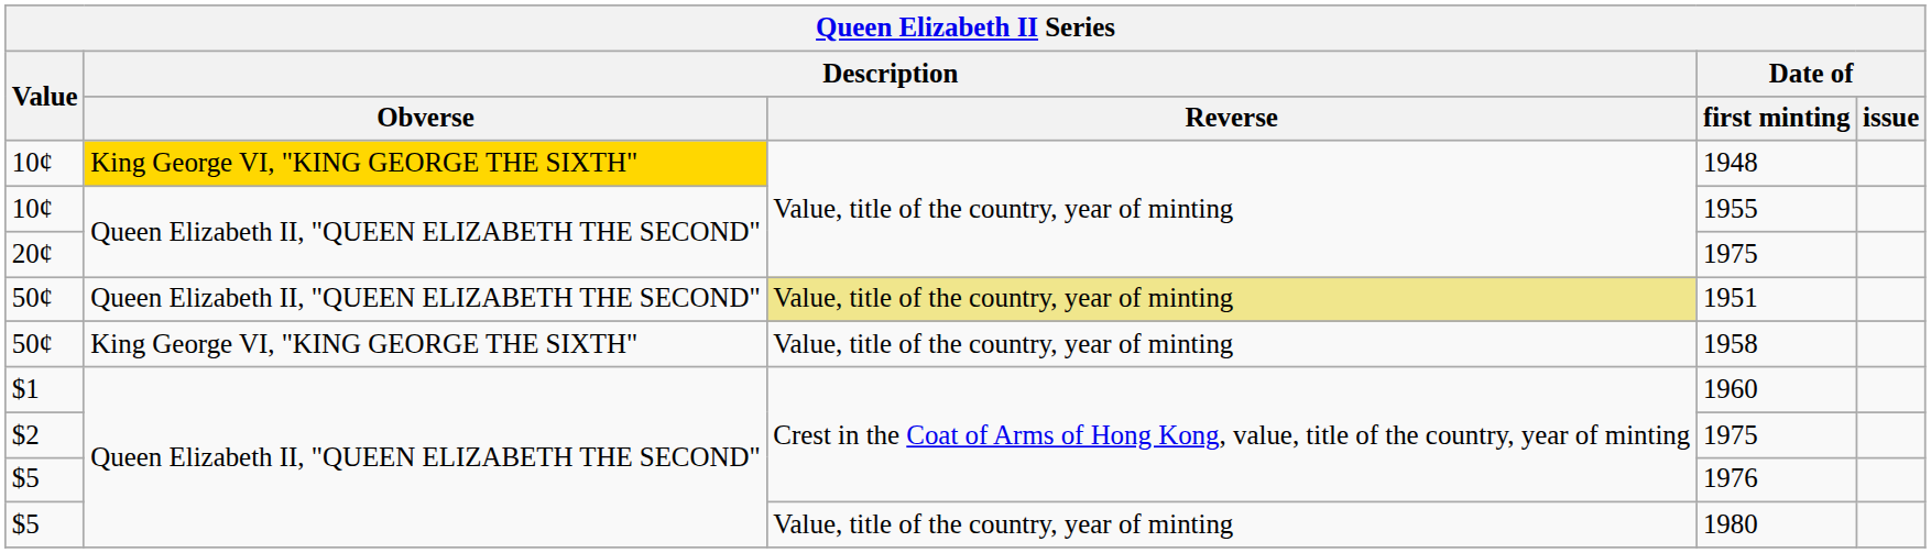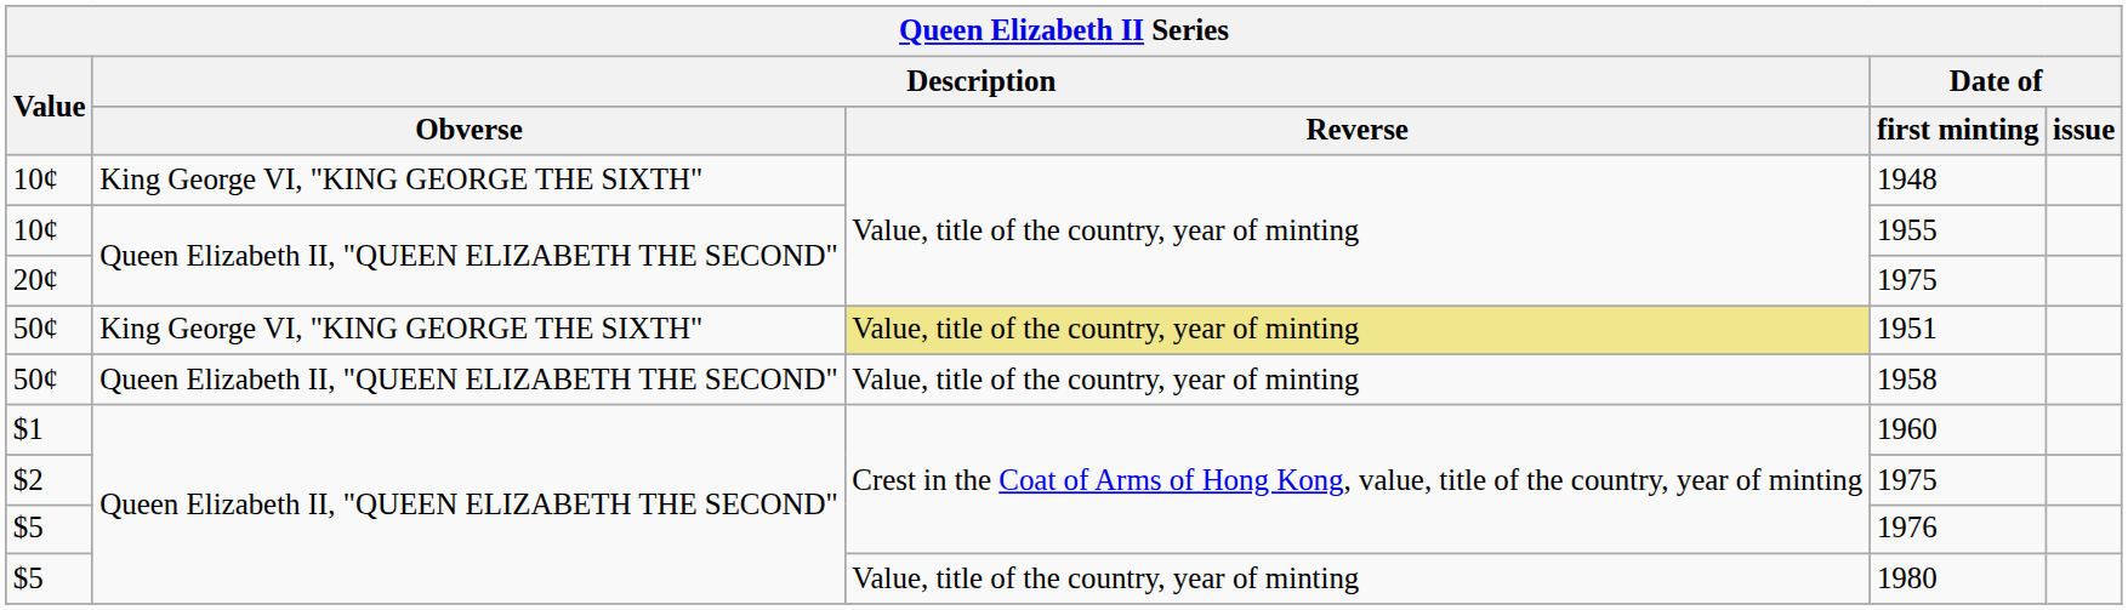 <table class="wikitable" style="font-size: 90%">
 <tr>
 <th colspan="5"><a href='#'>Queen Elizabeth II</a> Series</th>
 </tr>
 <tr>
 <th rowspan="2">Value</th>
 <th colspan="2">Description</th>
 <th colspan="2">Date of</th>
 </tr>
 <tr>
 <th>Obverse</th>
 <th>Reverse</th>
 <th>first minting</th>
 <th>issue</th>
 </tr>
 <tr>
 <td>10¢</td>
-<td style="background: gold;">King George VI, "KING GEORGE THE SIXTH"</td>
+<td>King George VI, "KING GEORGE THE SIXTH"</td>
 <td rowspan="3">Value, title of the country, year of minting</td>
 <td>1948</td>
 <td></td>
 </tr>
 <tr>
 <td>10¢</td>
 <td rowspan="2">Queen Elizabeth II, "QUEEN ELIZABETH THE SECOND"</td>
 <td>1955</td>
 <td></td>
 </tr>
 <tr>
 <td>20¢</td>
 <td>1975</td>
 <td></td>
 </tr>
 <tr>
 <td>50¢</td>
-<td>Queen Elizabeth II, "QUEEN ELIZABETH THE SECOND"</td>
+<td>King George VI, "KING GEORGE THE SIXTH"</td>
 <td style="background: khaki;">Value, title of the country, year of minting</td>
 <td>1951</td>
 <td></td>
 </tr>
 <tr>
 <td>50¢</td>
-<td>King George VI, "KING GEORGE THE SIXTH"</td>
+<td>Queen Elizabeth II, "QUEEN ELIZABETH THE SECOND"</td>
 <td>Value, title of the country, year of minting</td>
 <td>1958</td>
 <td></td>
 </tr>
 <tr>
 <td>$1</td>
 <td rowspan="4">Queen Elizabeth II, "QUEEN ELIZABETH THE SECOND"</td>
 <td rowspan="3">Crest in the <a href='#'>Coat of Arms of Hong Kong</a>, value, title of the country, year of minting</td>
 <td>1960</td>
 <td></td>
 </tr>
 <tr>
 <td>$2</td>
 <td>1975</td>
 <td></td>
 </tr>
 <tr>
 <td>$5</td>
 <td>1976</td>
 <td></td>
 </tr>
 <tr>
 <td>$5</td>
 <td>Value, title of the country, year of minting</td>
 <td>1980</td>
 <td></td>
 </tr>
 </table>
